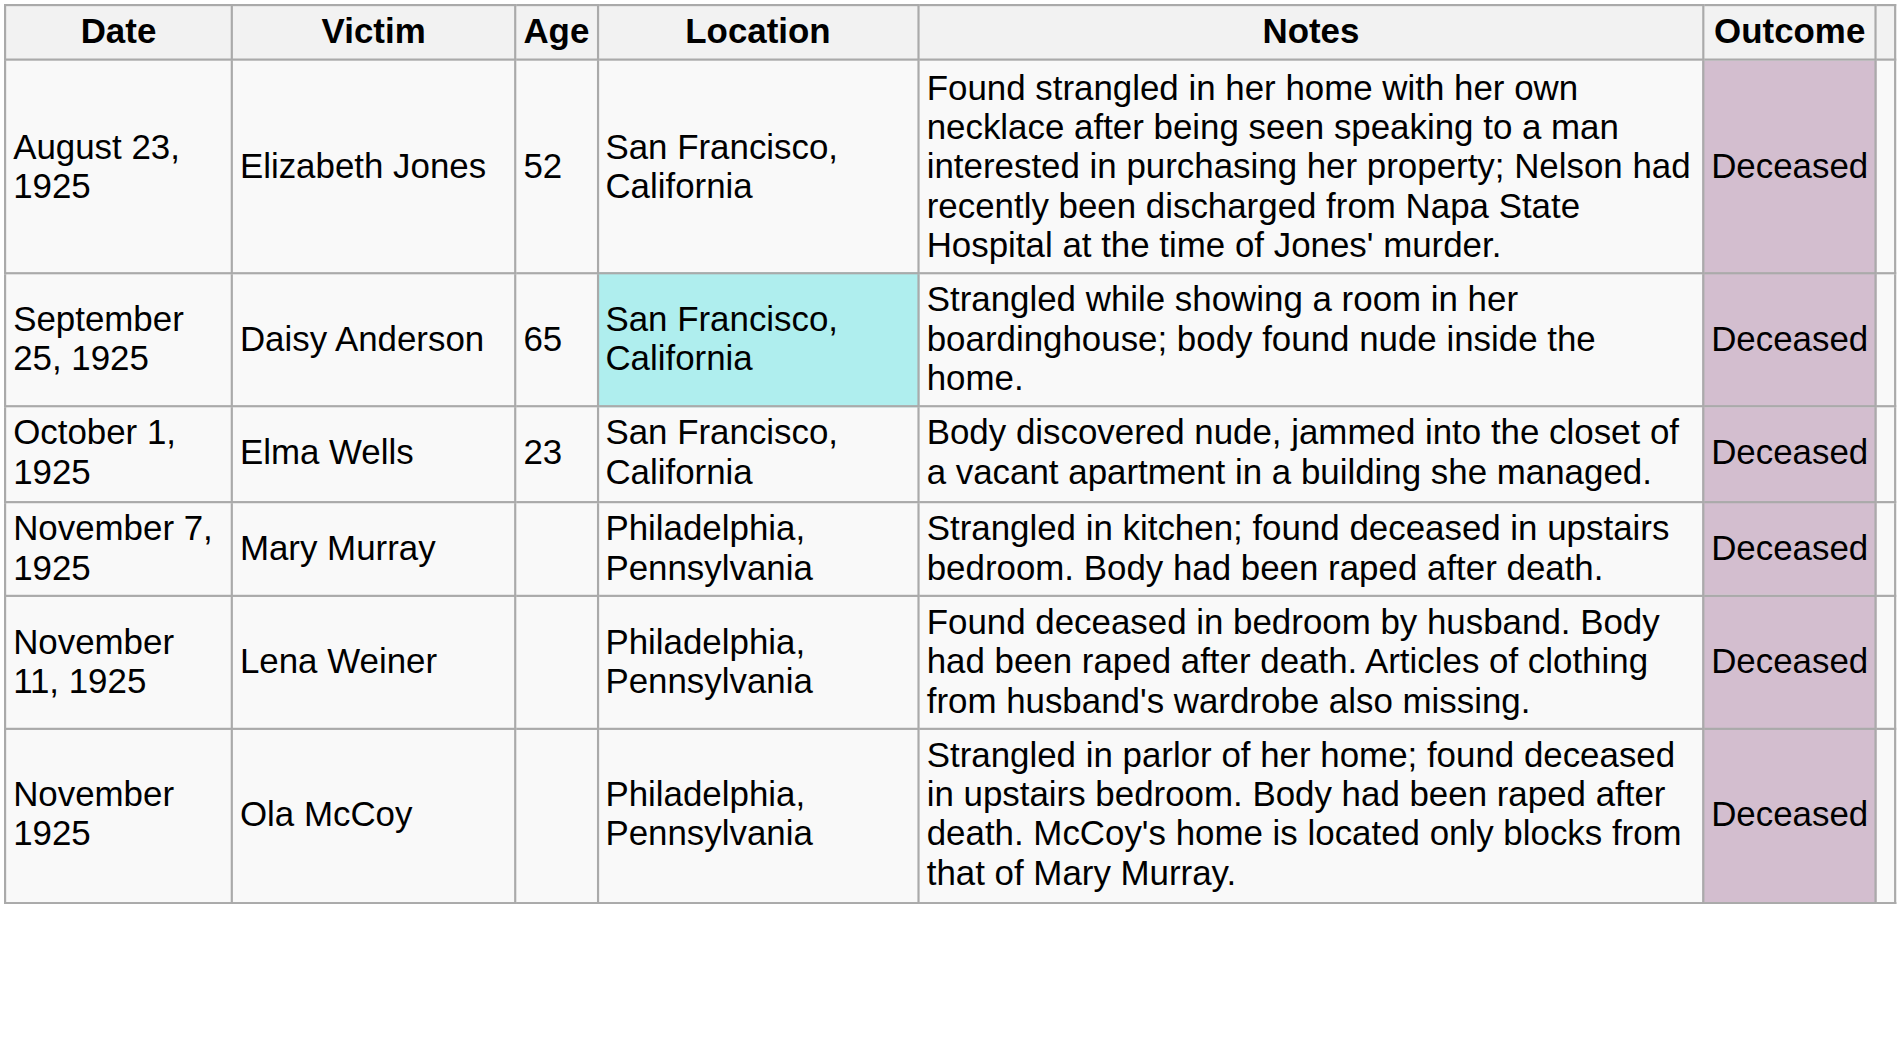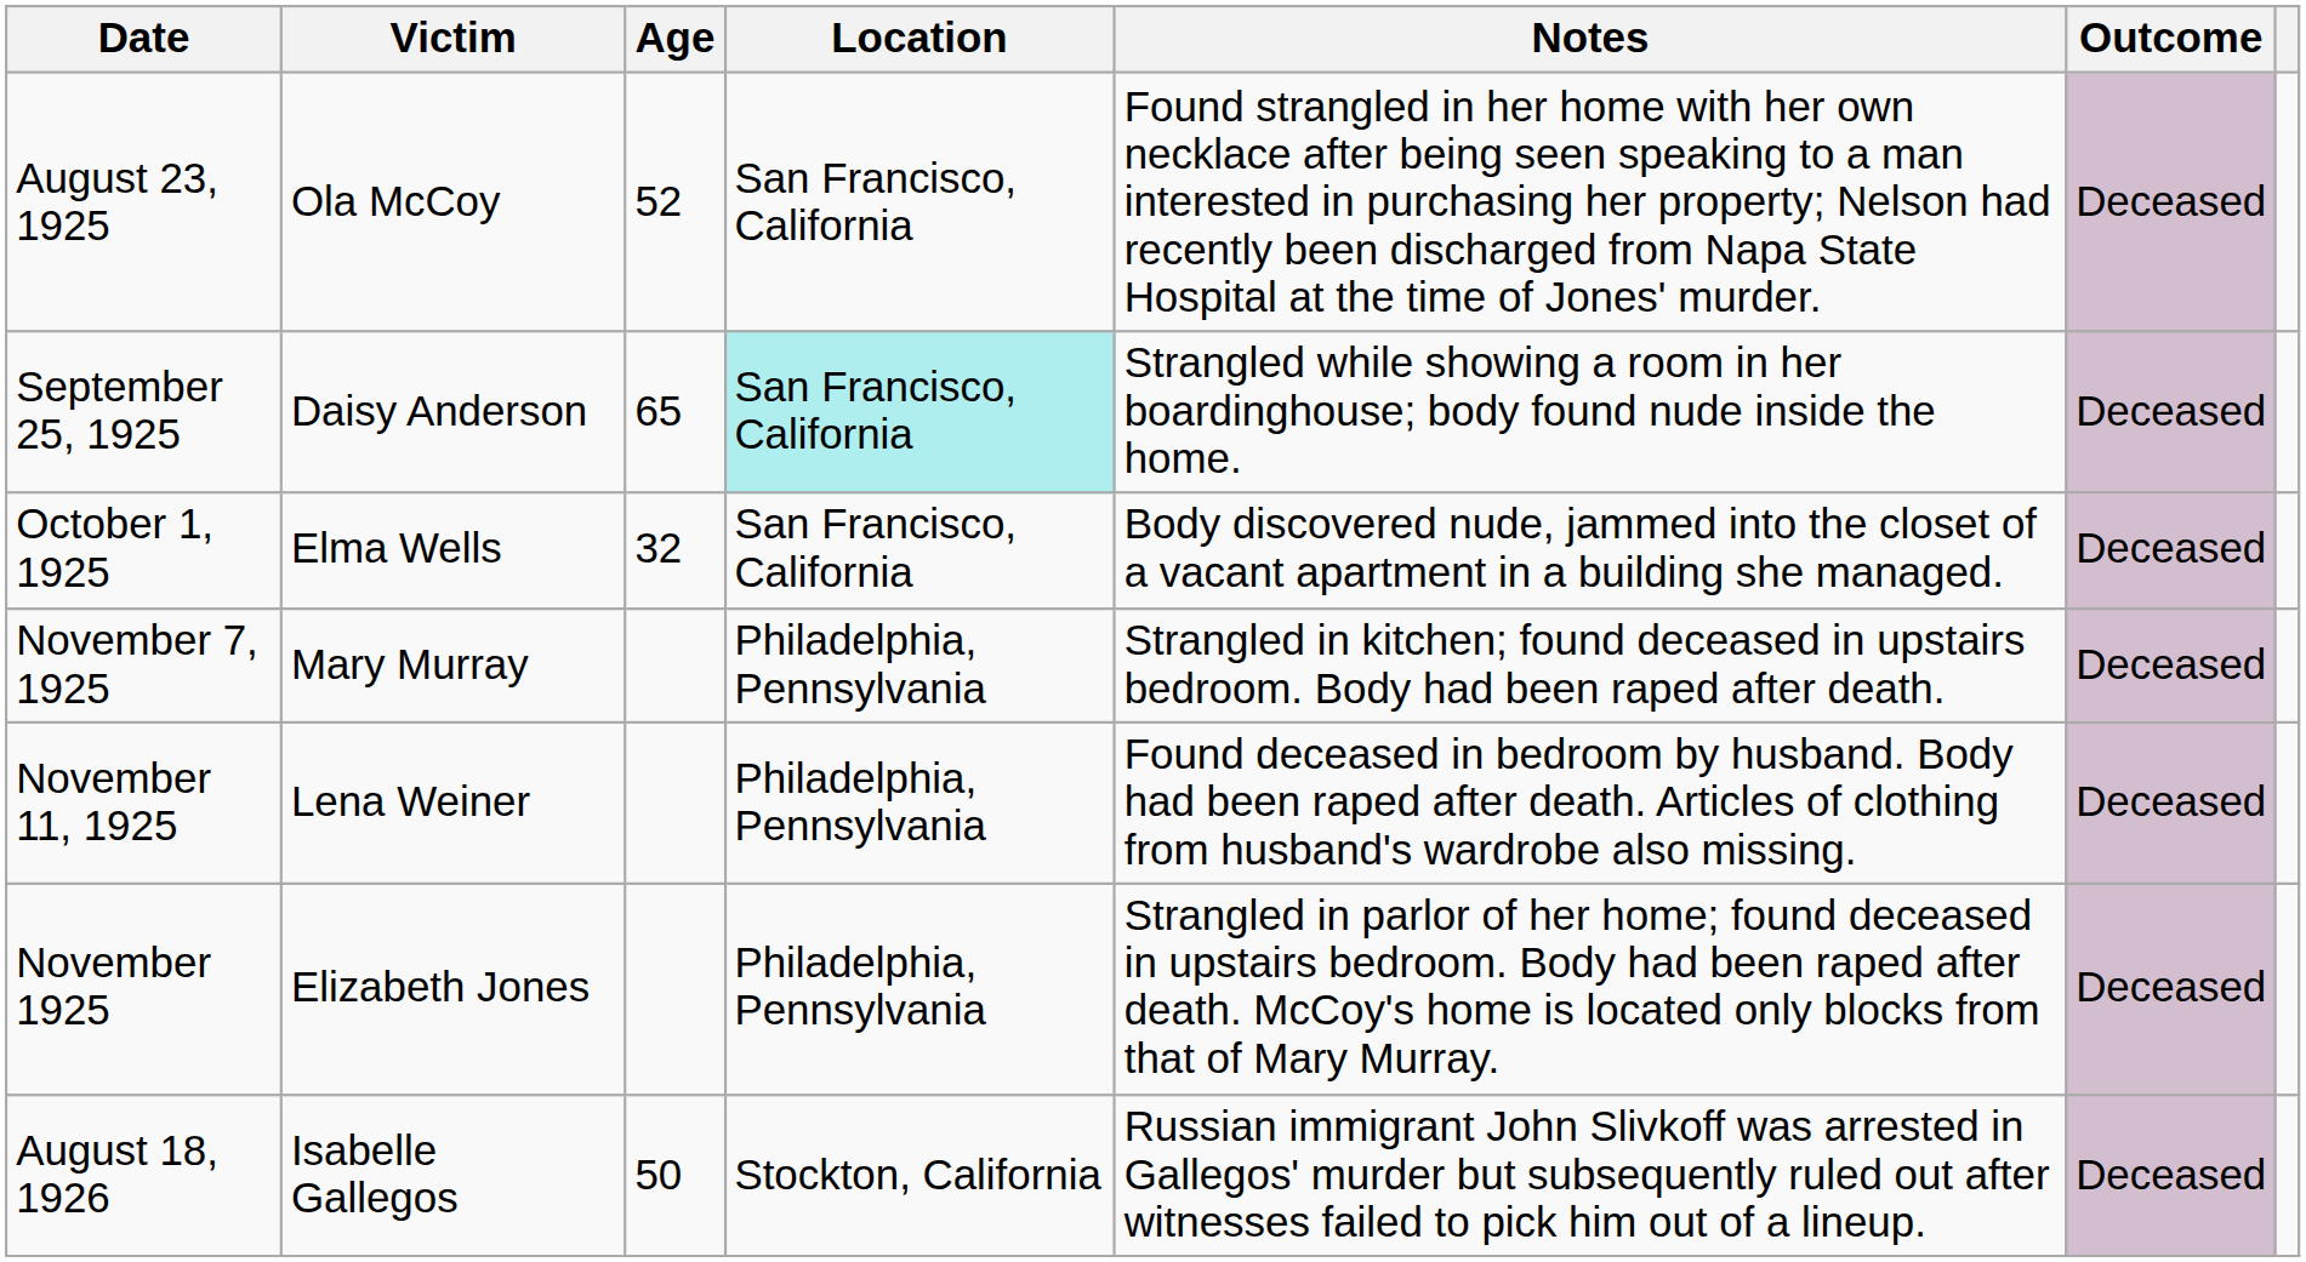 <table class="wikitable sortable">
 <tr>
 <th style="width:12%">Date</th>
 <th style="width:15%">Victim</th>
 <th style="width:1%">Age</th>
 <th style="width:17%">Location</th>
 <th class="unsortable">Notes</th>
 <th style="width:5%">Outcome</th>
 <th class="unsortable" style="width:1%"></th>
 </tr>
 <tr>
 <td>August 23, 1925</td>
-<td>Elizabeth Jones</td>
+<td>Ola McCoy</td>
 <td>52</td>
 <td>San Francisco, California</td>
 <td>Found strangled in her home with her own necklace after being seen speaking to a man interested in purchasing her property; Nelson had recently been discharged from Napa State Hospital at the time of Jones' murder.</td>
 <td style="background:#D3BECF;" align="center">Deceased</td>
 <td align="center"></td>
 </tr>
 <tr>
 <td>September 25, 1925</td>
 <td>Daisy Anderson</td>
 <td>65</td>
 <td style="background: paleturquoise;">San Francisco, California</td>
 <td>Strangled while showing a room in her boardinghouse; body found nude inside the home.</td>
 <td style="background:#D3BECF;" align="center">Deceased</td>
 <td align="center"></td>
 </tr>
 <tr>
 <td>October 1, 1925</td>
 <td>Elma Wells</td>
-<td>23</td>
+<td>32</td>
 <td>San Francisco, California</td>
 <td>Body discovered nude, jammed into the closet of a vacant apartment in a building she managed.</td>
 <td style="background:#D3BECF;" align="center">Deceased</td>
 <td align="center"></td>
 </tr>
 <tr>
 <td>November 7, 1925</td>
 <td>Mary Murray</td>
 <td></td>
 <td>Philadelphia, Pennsylvania</td>
 <td>Strangled in kitchen; found deceased in upstairs bedroom. Body had been raped after death.</td>
 <td style="background:#D3BECF;" align="center">Deceased</td>
 <td align=center></td>
 </tr>
 <tr>
 <td>November 11, 1925</td>
 <td>Lena Weiner</td>
 <td></td>
 <td>Philadelphia, Pennsylvania</td>
 <td>Found deceased in bedroom by husband. Body had been raped after death. Articles of clothing from husband's wardrobe also missing.</td>
 <td style="background:#D3BECF;" align="center">Deceased</td>
 <td align="center"></td>
 </tr>
 <tr>
 <td>November 1925</td>
-<td>Ola McCoy</td>
+<td>Elizabeth Jones</td>
 <td></td>
 <td>Philadelphia, Pennsylvania</td>
 <td>Strangled in parlor of her home; found deceased in upstairs bedroom. Body had been raped after death. McCoy's home is located only blocks from that of Mary Murray.</td>
 <td style="background:#D3BECF;" align="center">Deceased</td>
 <td align="center"></td>
 </tr>
 <tr>
+<td>August 18, 1926</td>
+<td>Isabelle Gallegos</td>
+<td>50</td>
+<td>Stockton, California</td>
+<td>Russian immigrant John Slivkoff was arrested in Gallegos' murder but subsequently ruled out after witnesses failed to pick him out of a lineup.</td>
+<td style="background:#D3BECF;" align="center">Deceased</td>
+<td align="center"></td>
+</tr>
+<tr>
 </tr>
 </table>
